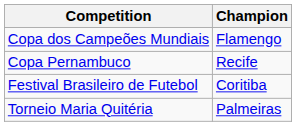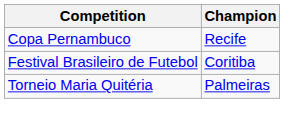 <table class="wikitable">
 <tr>
 <th>Competition</th>
 <th>Champion</th>
-</tr>
-<tr>
-<td><a href='#'>Copa dos Campeões Mundiais</a></td>
-<td><a href='#'>Flamengo</a></td>
 </tr>
 <tr>
 <td><a href='#'>Copa Pernambuco</a></td>
 <td><a href='#'>Recife</a></td>
 </tr>
 <tr>
 <td><a href='#'>Festival Brasileiro de Futebol</a></td>
 <td><a href='#'>Coritiba</a></td>
 </tr>
 <tr>
 <td><a href='#'>Torneio Maria Quitéria</a></td>
 <td><a href='#'>Palmeiras</a></td>
 </tr>
 </table>
